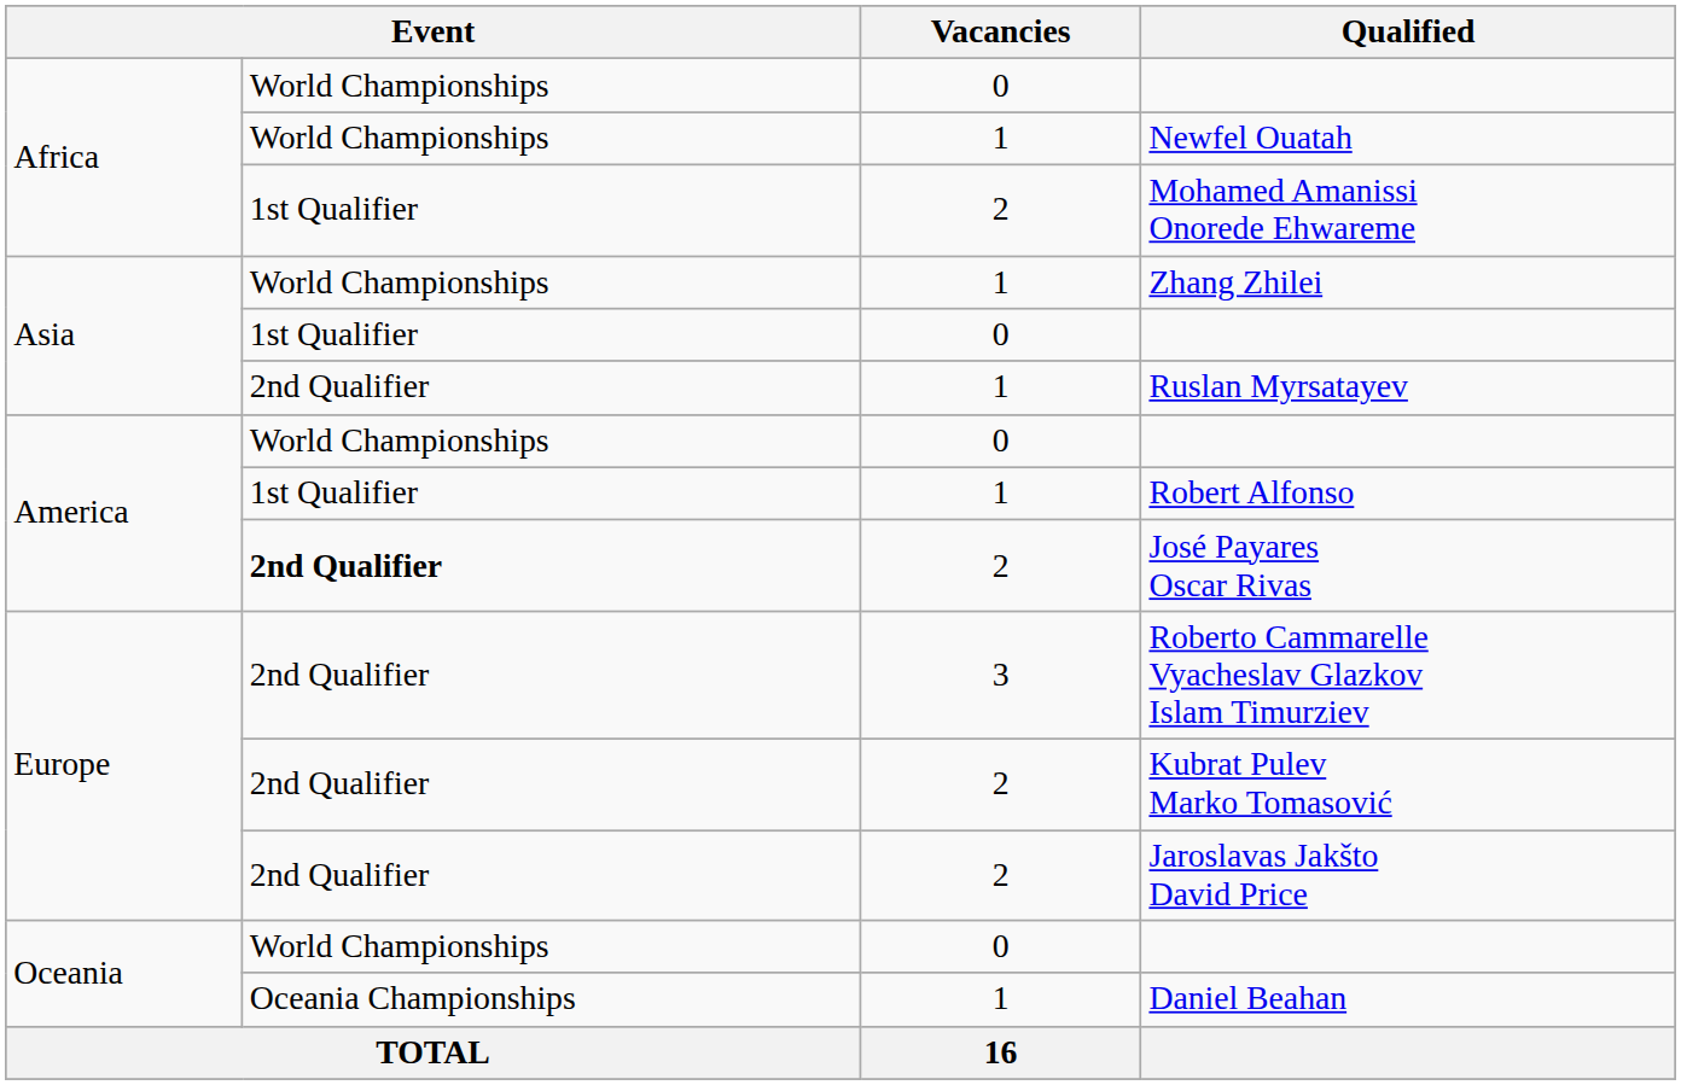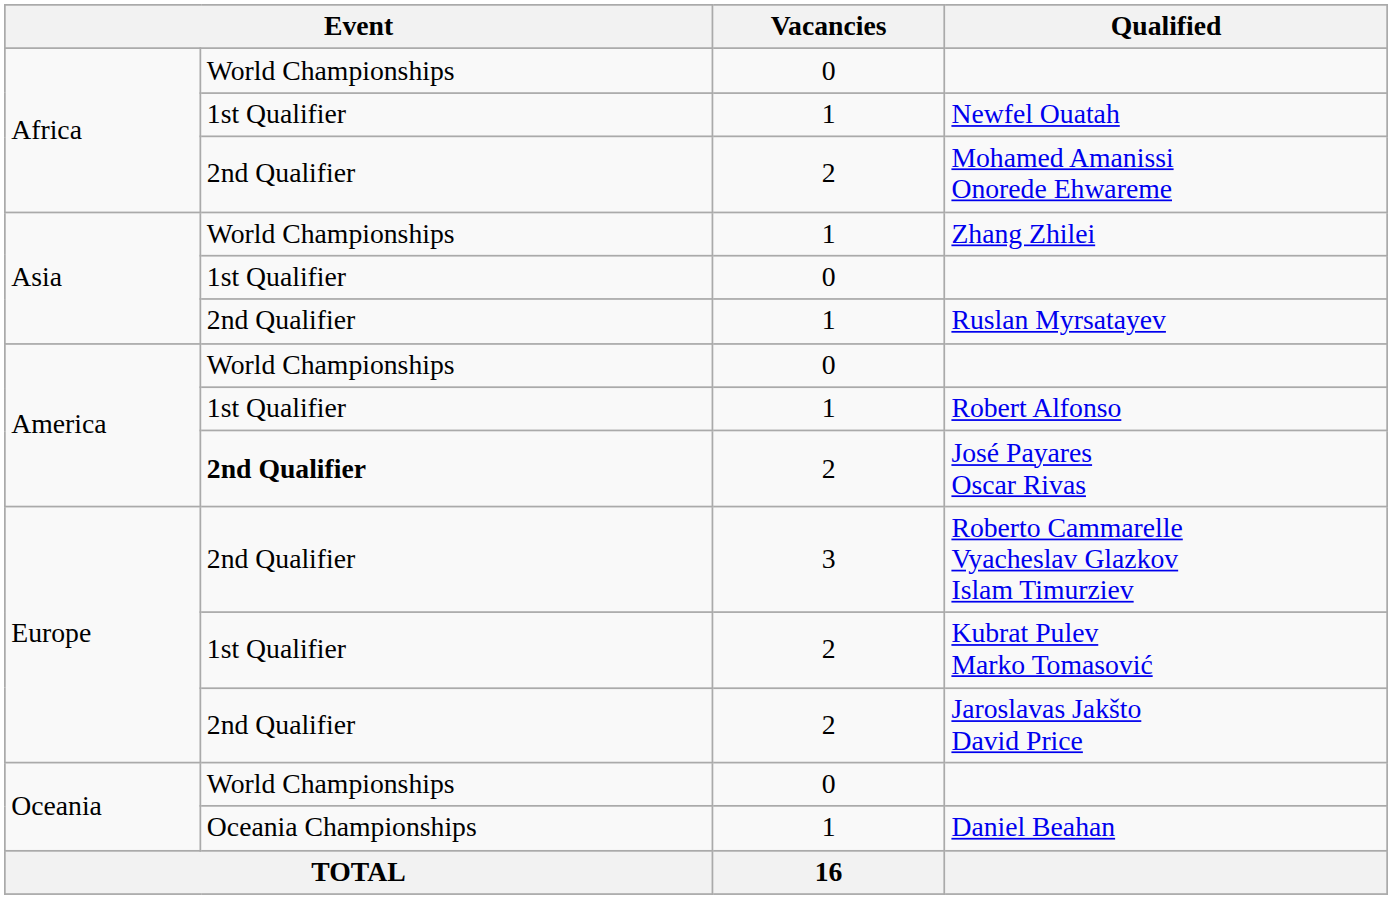 <table class = "wikitable" width=800>
 <tr>
 <th colspan="2">Event</th>
 <th>Vacancies</th>
 <th>Qualified</th>
 </tr>
 <tr>
 <td rowspan="3">Africa</td>
 <td>World Championships</td>
 <td align="center">0</td>
 <td></td>
 </tr>
 <tr>
-<td>World Championships</td>
+<td>1st Qualifier</td>
 <td align="center">1</td>
 <td> <a href='#'>Newfel Ouatah</a></td>
 </tr>
 <tr>
-<td>1st Qualifier</td>
+<td>2nd Qualifier</td>
 <td align="center">2</td>
 <td> <a href='#'>Mohamed Amanissi</a> <br>  <a href='#'>Onorede Ehwareme</a></td>
 </tr>
 <tr>
 <td rowspan="3">Asia</td>
 <td>World Championships</td>
 <td align="center">1</td>
 <td> <a href='#'>Zhang Zhilei</a></td>
 </tr>
 <tr>
 <td>1st Qualifier</td>
 <td align="center">0</td>
 <td></td>
 </tr>
 <tr>
 <td>2nd Qualifier</td>
 <td align="center">1</td>
 <td> <a href='#'>Ruslan Myrsatayev</a></td>
 </tr>
 <tr>
 <td rowspan="3">America</td>
 <td>World Championships</td>
 <td align="center">0</td>
 <td></td>
 </tr>
 <tr>
 <td>1st Qualifier</td>
 <td align="center">1</td>
 <td> <a href='#'>Robert Alfonso</a></td>
 </tr>
 <tr>
 <td><strong>2nd Qualifier</strong></td>
 <td align="center">2</td>
 <td> <a href='#'>José Payares</a> <br>  <a href='#'>Oscar Rivas</a></td>
 </tr>
 <tr>
 <td rowspan="3">Europe</td>
 <td>2nd Qualifier</td>
 <td align="center">3</td>
 <td> <a href='#'>Roberto Cammarelle</a><br> <a href='#'>Vyacheslav Glazkov</a><br> <a href='#'>Islam Timurziev</a></td>
 </tr>
 <tr>
-<td>2nd Qualifier</td>
+<td>1st Qualifier</td>
 <td align="center">2</td>
 <td> <a href='#'>Kubrat Pulev</a> <br>  <a href='#'>Marko Tomasović</a></td>
 </tr>
 <tr>
 <td>2nd Qualifier</td>
 <td align="center">2</td>
 <td> <a href='#'>Jaroslavas Jakšto</a> <br>  <a href='#'>David Price</a></td>
 </tr>
 <tr>
 <td rowspan="2">Oceania</td>
 <td>World Championships</td>
 <td align="center">0</td>
 <td></td>
 </tr>
 <tr>
 <td>Oceania Championships</td>
 <td align="center">1</td>
 <td> <a href='#'>Daniel Beahan</a></td>
 </tr>
 <tr>
 <th colspan="2">TOTAL</th>
 <th>16</th>
 <th></th>
 </tr>
 </table>
